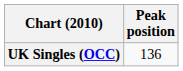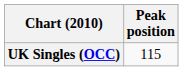 <table class="wikitable plainrowheaders" style="text-align:center">
 <tr>
 <th scope="col">Chart (2010)</th>
 <th scope="col">Peak<br>position</th>
 </tr>
 <tr>
 <th scope="row">UK Singles (<a href='#'>OCC</a>)</th>
-<td>136</td>
+<td>115</td>
 </tr>
 </table>
